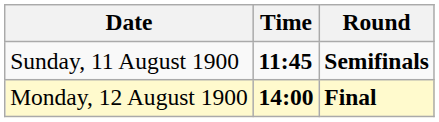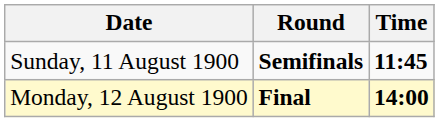 <table class="wikitable">
 <tr>
 <th>Date</th>
+<th>Round</th>
 <th>Time</th>
-<th>Round</th>
 </tr>
 <tr>
 <td>Sunday, 11 August 1900</td>
+<td><strong>Semifinals</strong></td>
 <td><strong>11:45</strong></td>
-<td><strong>Semifinals</strong></td>
 </tr>
 <tr style=background:lemonchiffon>
 <td>Monday, 12 August 1900</td>
+<td><strong>Final</strong></td>
 <td><strong>14:00</strong></td>
-<td><strong>Final</strong></td>
 </tr>
 </table>
